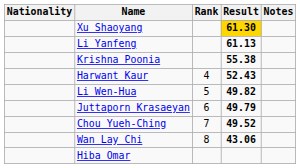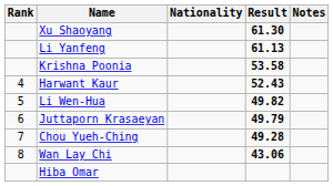 <table class="wikitable sortable" style="text-align:center;font-size:95%">
 <tr>
+<th>Rank</th>
+<th>Name</th>
 <th>Nationality</th>
-<th>Name</th>
-<th>Rank</th>
 <th>Result</th>
 <th>Notes</th>
 </tr>
 <tr>
+<td></td>
+<td align=left><a href='#'>Xu Shaoyang</a></td>
 <td align=left></td>
-<td align=left><a href='#'>Xu Shaoyang</a></td>
-<td></td>
-<td style="background: gold;"><strong>61.30</strong></td>
+<td><strong>61.30</strong></td>
 <td></td>
 </tr>
 <tr>
+<td></td>
+<td align=left><a href='#'>Li Yanfeng</a></td>
 <td align=left></td>
-<td align=left><a href='#'>Li Yanfeng</a></td>
-<td></td>
 <td><strong>61.13</strong></td>
 <td></td>
 </tr>
 <tr>
+<td></td>
+<td align=left><a href='#'>Krishna Poonia</a></td>
 <td align=left></td>
-<td align=left><a href='#'>Krishna Poonia</a></td>
-<td></td>
-<td><strong>55.38</strong></td>
+<td><strong>53.58</strong></td>
 <td></td>
 </tr>
 <tr>
+<td>4</td>
+<td align=left><a href='#'>Harwant Kaur</a></td>
 <td align=left></td>
-<td align=left><a href='#'>Harwant Kaur</a></td>
-<td>4</td>
 <td><strong>52.43</strong></td>
 <td></td>
 </tr>
 <tr>
+<td>5</td>
+<td align=left><a href='#'>Li Wen-Hua</a></td>
 <td align=left></td>
-<td align=left><a href='#'>Li Wen-Hua</a></td>
-<td>5</td>
 <td><strong>49.82</strong></td>
 <td></td>
 </tr>
 <tr>
+<td>6</td>
+<td align=left><a href='#'>Juttaporn Krasaeyan</a></td>
 <td align=left></td>
-<td align=left><a href='#'>Juttaporn Krasaeyan</a></td>
-<td>6</td>
 <td><strong>49.79</strong></td>
 <td></td>
 </tr>
 <tr>
+<td>7</td>
+<td align=left><a href='#'>Chou Yueh-Ching</a></td>
 <td align=left></td>
-<td align=left><a href='#'>Chou Yueh-Ching</a></td>
-<td>7</td>
-<td><strong>49.52</strong></td>
+<td><strong>49.28</strong></td>
 <td></td>
 </tr>
 <tr>
+<td>8</td>
+<td align=left><a href='#'>Wan Lay Chi</a></td>
 <td align=left></td>
-<td align=left><a href='#'>Wan Lay Chi</a></td>
-<td>8</td>
 <td><strong>43.06</strong></td>
 <td></td>
 </tr>
 <tr>
+<td></td>
+<td align=left><a href='#'>Hiba Omar</a></td>
 <td align=left></td>
-<td align=left><a href='#'>Hiba Omar</a></td>
-<td></td>
 <td><strong></strong></td>
 <td></td>
 </tr>
 </table>
